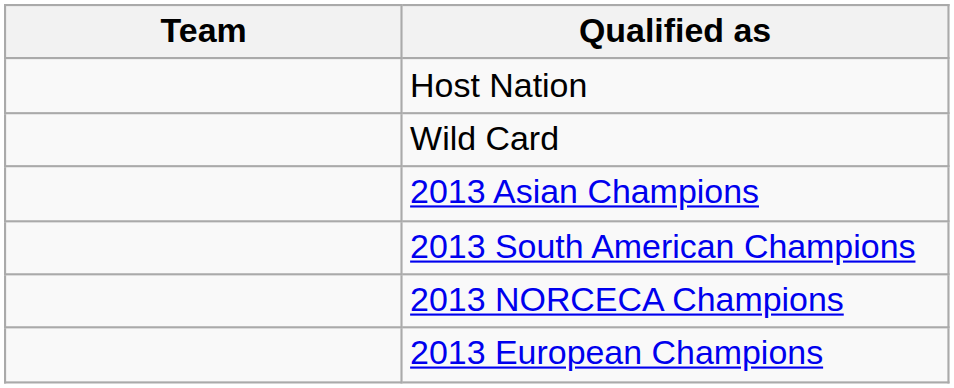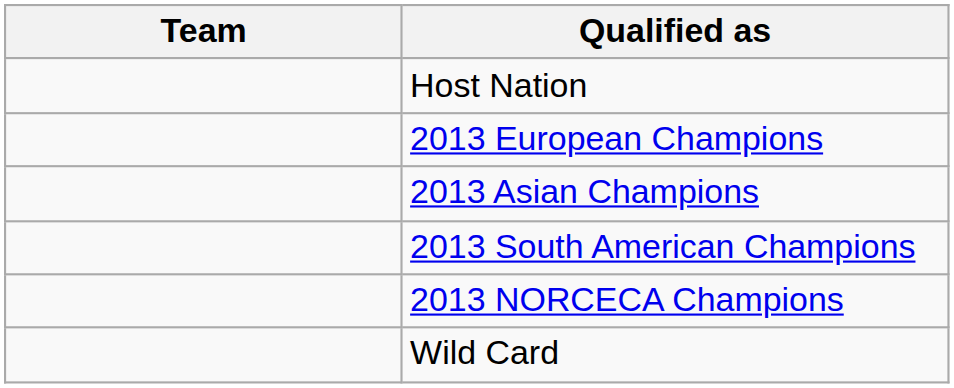 <table class="wikitable">
 <tr>
 <th width=180>Team</th>
 <th width=250>Qualified as</th>
 </tr>
 <tr>
 <td></td>
 <td>Host Nation</td>
 </tr>
 <tr>
 <td></td>
-<td>Wild Card</td>
+<td><a href='#'>2013 European Champions</a></td>
 </tr>
 <tr>
 <td></td>
 <td><a href='#'>2013 Asian Champions</a></td>
 </tr>
 <tr>
 <td></td>
 <td><a href='#'>2013 South American Champions</a></td>
 </tr>
 <tr>
 <td></td>
 <td><a href='#'>2013 NORCECA Champions</a></td>
 </tr>
 <tr>
 <td></td>
-<td><a href='#'>2013 European Champions</a></td>
+<td>Wild Card</td>
 </tr>
 </table>
